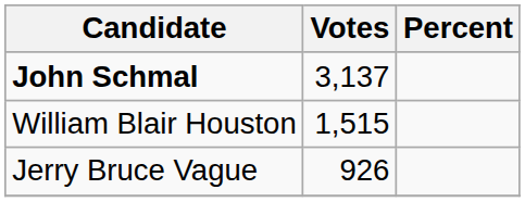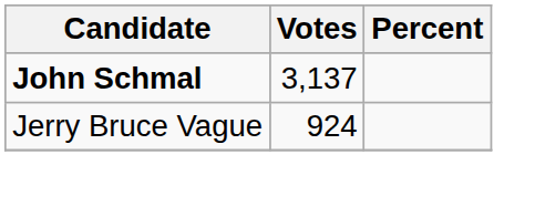 <table class="wikitable">
 <tr>
 <th>Candidate</th>
 <th>Votes</th>
 <th>Percent</th>
 </tr>
 <tr>
 <td style="font-weight:bold;">John Schmal</td>
 <td style="text-align:right;">3,137</td>
 <td style="text-align:right;"></td>
 </tr>
 <tr>
-<td>William Blair Houston</td>
-<td style="text-align:right;">1,515</td>
-<td style="text-align:right;"></td>
-</tr>
-<tr>
 <td>Jerry Bruce Vague</td>
-<td style="text-align:right;">926</td>
+<td style="text-align:right;">924</td>
 <td style="text-align:right;"></td>
 </tr>
 <tr>
 </tr>
 </table>
